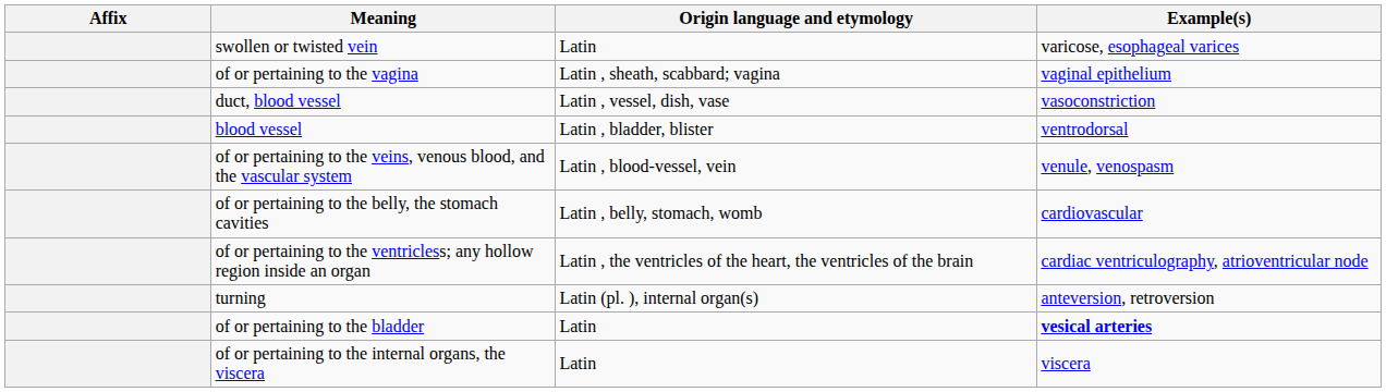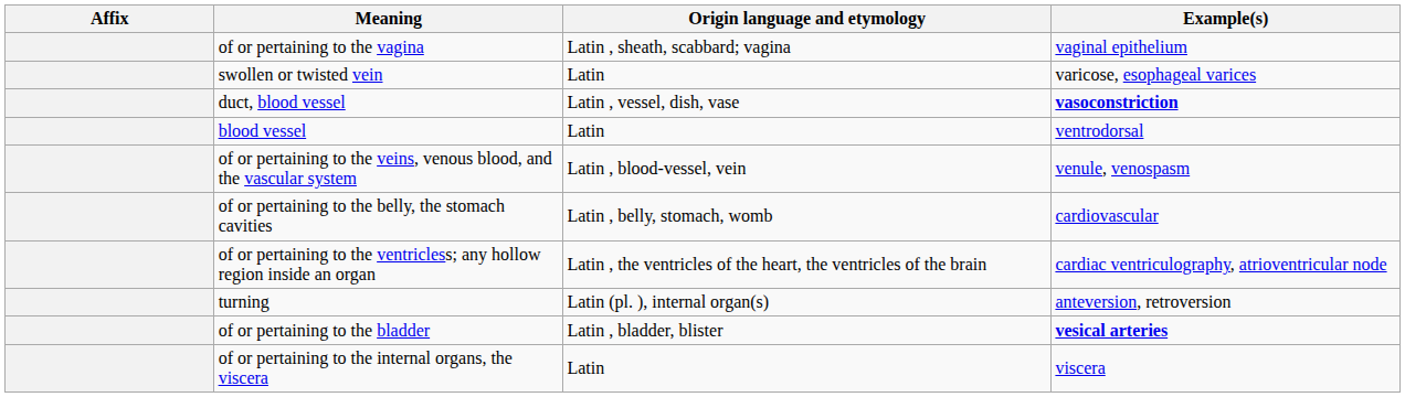 <table class="wikitable plainrowheaders" style="width:100%;">
 <tr>
 <th scope="col" style="width: 15%">Affix</th>
 <th scope="col" style="width: 25%">Meaning</th>
 <th scope="col" style="width: 35%">Origin language and etymology</th>
 <th scope="col" style="width: 25%">Example(s)</th>
 </tr>
 <tr>
 <th scope="row"><strong></strong></th>
+<td>of or pertaining to the <a href='#'>vagina</a></td>
+<td>Latin , sheath, scabbard; vagina</td>
+<td><a href='#'>vaginal epithelium</a></td>
+</tr>
+<tr>
+<th scope="row"><strong></strong></th>
 <td>swollen or twisted <a href='#'>vein</a></td>
 <td>Latin </td>
 <td>varicose, <a href='#'>esophageal varices</a></td>
 </tr>
 <tr>
 <th scope="row"><strong></strong></th>
-<td>of or pertaining to the <a href='#'>vagina</a></td>
-<td>Latin , sheath, scabbard; vagina</td>
-<td><a href='#'>vaginal epithelium</a></td>
-</tr>
-<tr>
-<th scope="row"><strong></strong></th>
 <td>duct, <a href='#'>blood vessel</a></td>
 <td>Latin , vessel, dish, vase</td>
-<td><a href='#'>vasoconstriction</a></td>
+<td><strong><a href='#'>vasoconstriction</a></strong></td>
 </tr>
 <tr>
 <th scope="row"><strong></strong></th>
 <td><a href='#'>blood vessel</a></td>
-<td>Latin , bladder, blister</td>
+<td>Latin </td>
 <td><a href='#'>ventrodorsal</a></td>
 </tr>
 <tr>
 <th scope="row"><strong></strong></th>
 <td>of or pertaining to the <a href='#'>veins</a>, venous blood, and the <a href='#'>vascular system</a></td>
 <td>Latin , blood-vessel, vein</td>
 <td><a href='#'>venule</a>, <a href='#'>venospasm</a></td>
 </tr>
 <tr>
 <th scope="row"><strong></strong></th>
 <td>of or pertaining to the belly, the stomach cavities</td>
 <td>Latin , belly, stomach, womb</td>
 <td><a href='#'>cardiovascular</a></td>
 </tr>
 <tr>
 <th scope="row"><strong></strong></th>
 <td>of or pertaining to the <a href='#'>ventricles</a>s; any hollow region inside an organ</td>
 <td>Latin , the ventricles of the heart, the ventricles of the brain</td>
 <td><a href='#'>cardiac ventriculography</a>, <a href='#'>atrioventricular node</a></td>
 </tr>
 <tr>
 <th scope="row"><strong></strong></th>
 <td>turning</td>
 <td>Latin  (pl. ), internal organ(s)</td>
 <td><a href='#'>anteversion</a>, retroversion</td>
 </tr>
 <tr>
 <th scope="row"><strong></strong></th>
 <td>of or pertaining to the <a href='#'>bladder</a></td>
-<td>Latin </td>
+<td>Latin , bladder, blister</td>
 <td><strong><a href='#'>vesical arteries</a></strong></td>
 </tr>
 <tr>
 <th scope="row"><strong></strong></th>
 <td>of or pertaining to the internal organs, the <a href='#'>viscera</a></td>
 <td>Latin </td>
 <td><a href='#'>viscera</a></td>
 </tr>
 </table>
